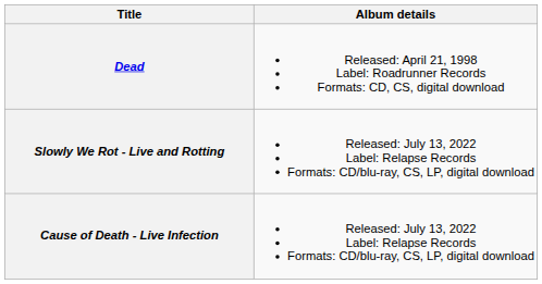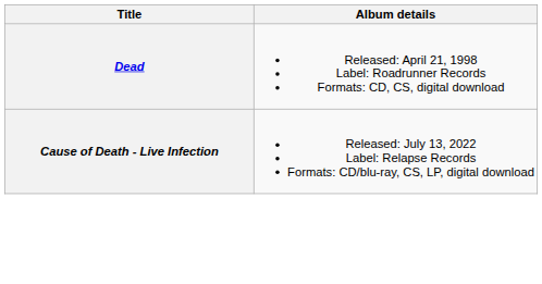 <table class="wikitable plainrowheaders" style="text-align:center;">
 <tr>
 <th scope="col" style="width:20em;">Title</th>
 <th scope="col">Album details</th>
 </tr>
 <tr>
 <th scope="row"><em><a href='#'>Dead</a></em></th>
 <td><br><ul><li>Released: April 21, 1998</li><li>Label: Roadrunner Records</li><li>Formats: CD, CS, digital download</li></ul></td>
 </tr>
 <tr>
-<th scope="row"><em>Slowly We Rot - Live and Rotting</em></th>
-<td><br><ul><li>Released: July 13, 2022</li><li>Label: Relapse Records</li><li>Formats: CD/blu-ray, CS, LP, digital download</li></ul></td>
-</tr>
-<tr>
 <th scope="row"><em>Cause of Death - Live Infection</em></th>
 <td><br><ul><li>Released: July 13, 2022</li><li>Label: Relapse Records</li><li>Formats: CD/blu-ray, CS, LP, digital download</li></ul></td>
 </tr>
 </table>
